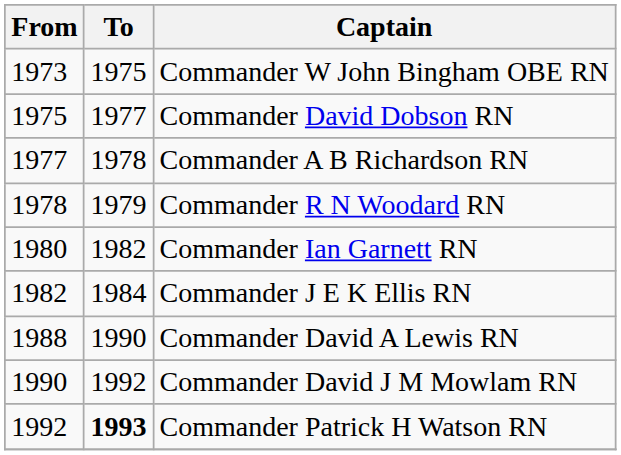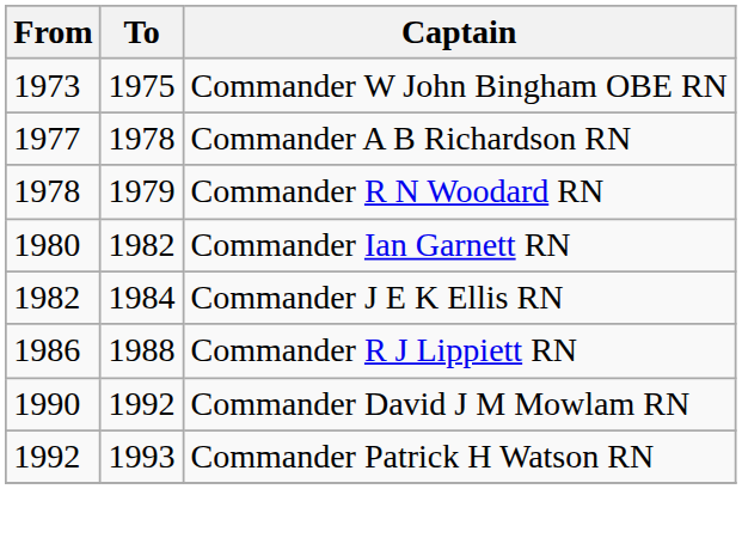 <table class="wikitable" style="text-align:left">
 <tr>
 <th>From</th>
 <th>To</th>
 <th>Captain</th>
 </tr>
 <tr>
 <td>1973</td>
 <td>1975</td>
 <td>Commander W John Bingham OBE RN</td>
-</tr>
-<tr>
-<td>1975</td>
-<td>1977</td>
-<td>Commander <a href='#'>David Dobson</a> RN</td>
 </tr>
 <tr>
 <td>1977</td>
 <td>1978</td>
 <td>Commander A B Richardson RN</td>
 </tr>
 <tr>
 <td>1978</td>
 <td>1979</td>
 <td>Commander <a href='#'>R N Woodard</a> RN</td>
 </tr>
 <tr>
 <td>1980</td>
 <td>1982</td>
 <td>Commander <a href='#'>Ian Garnett</a> RN</td>
 </tr>
 <tr>
 <td>1982</td>
 <td>1984</td>
 <td>Commander J E K Ellis RN</td>
 </tr>
 <tr>
+<td>1986</td>
 <td>1988</td>
-<td>1990</td>
-<td>Commander David A Lewis RN</td>
+<td>Commander <a href='#'>R J Lippiett</a> RN</td>
 </tr>
 <tr>
 <td>1990</td>
 <td>1992</td>
 <td>Commander David J M Mowlam RN</td>
 </tr>
 <tr>
 <td>1992</td>
-<td><strong>1993</strong></td>
+<td>1993</td>
 <td>Commander Patrick H Watson RN</td>
 </tr>
 <tr>
 </tr>
 </table>
